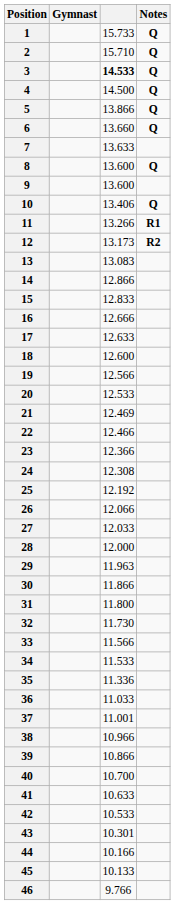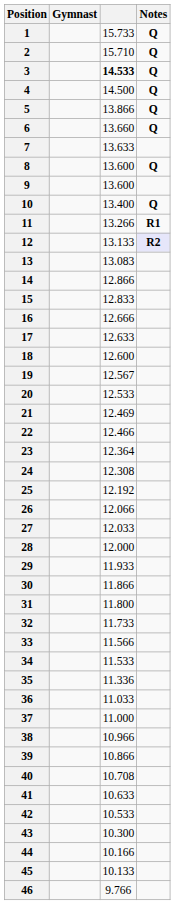 <table class="wikitable sortable" style="text-align:center; font-size:95%">
 <tr>
 <th scope=col>Position</th>
 <th scope=col>Gymnast</th>
 <th scope=col></th>
 <th scope=col>Notes</th>
 </tr>
 <tr>
 <th scope=row>1</th>
 <td align=left></td>
 <td>15.733</td>
 <td><strong>Q</strong></td>
 </tr>
 <tr>
 <th scope=row>2</th>
 <td align=left></td>
 <td>15.710</td>
 <td><strong>Q</strong></td>
 </tr>
 <tr>
 <th scope=row>3</th>
 <td align=left></td>
 <td><strong>14.533</strong></td>
 <td><strong>Q</strong></td>
 </tr>
 <tr>
 <th scope=row>4</th>
 <td align=left></td>
 <td>14.500</td>
 <td><strong>Q</strong></td>
 </tr>
 <tr>
 <th scope=row>5</th>
 <td align=left></td>
 <td>13.866</td>
 <td><strong>Q</strong></td>
 </tr>
 <tr>
 <th scope=row>6</th>
 <td align=left></td>
 <td>13.660</td>
 <td><strong>Q</strong></td>
 </tr>
 <tr>
 <th scope=row>7</th>
 <td align=left></td>
 <td>13.633</td>
 <td></td>
 </tr>
 <tr>
 <th scope=row>8</th>
 <td align=left></td>
 <td>13.600</td>
 <td><strong>Q</strong></td>
 </tr>
 <tr>
 <th scope=row>9</th>
 <td align=left></td>
 <td>13.600</td>
 <td></td>
 </tr>
 <tr>
 <th scope=row>10</th>
 <td align=left></td>
-<td>13.406</td>
+<td>13.400</td>
 <td><strong>Q</strong></td>
 </tr>
 <tr>
 <th scope=row>11</th>
 <td align=left></td>
 <td>13.266</td>
 <td><strong>R1</strong></td>
 </tr>
 <tr>
 <th scope=row>12</th>
 <td align=left></td>
-<td>13.173</td>
-<td><strong>R2</strong></td>
+<td>13.133</td>
+<td style="background: lavender;"><strong>R2</strong></td>
 </tr>
 <tr>
 <th scope=row>13</th>
 <td align=left></td>
 <td>13.083</td>
 <td></td>
 </tr>
 <tr>
 <th scope=row>14</th>
 <td align=left></td>
 <td>12.866</td>
 <td></td>
 </tr>
 <tr>
 <th scope=row>15</th>
 <td align=left></td>
 <td>12.833</td>
 <td></td>
 </tr>
 <tr>
 <th scope=row>16</th>
 <td align=left></td>
 <td>12.666</td>
 <td></td>
 </tr>
 <tr>
 <th scope=row>17</th>
 <td align=left></td>
 <td>12.633</td>
 <td></td>
 </tr>
 <tr>
 <th scope=row>18</th>
 <td align=left></td>
 <td>12.600</td>
 <td></td>
 </tr>
 <tr>
 <th scope=row>19</th>
 <td align=left></td>
-<td>12.566</td>
+<td>12.567</td>
 <td></td>
 </tr>
 <tr>
 <th scope=row>20</th>
 <td align=left></td>
 <td>12.533</td>
 <td></td>
 </tr>
 <tr>
 <th scope=row>21</th>
 <td align=left></td>
 <td>12.469</td>
 <td></td>
 </tr>
 <tr>
 <th scope=row>22</th>
 <td align=left></td>
 <td>12.466</td>
 <td></td>
 </tr>
 <tr>
 <th scope=row>23</th>
 <td align=left></td>
-<td>12.366</td>
+<td>12.364</td>
 <td></td>
 </tr>
 <tr>
 <th scope=row>24</th>
 <td align=left></td>
 <td>12.308</td>
 <td></td>
 </tr>
 <tr>
 <th scope=row>25</th>
 <td align=left></td>
 <td>12.192</td>
 <td></td>
 </tr>
 <tr>
 <th scope=row>26</th>
 <td align=left></td>
 <td>12.066</td>
 <td></td>
 </tr>
 <tr>
 <th scope=row>27</th>
 <td align=left></td>
 <td>12.033</td>
 <td></td>
 </tr>
 <tr>
 <th scope=row>28</th>
 <td align=left></td>
 <td>12.000</td>
 <td></td>
 </tr>
 <tr>
 <th scope=row>29</th>
 <td align=left></td>
-<td>11.963</td>
+<td>11.933</td>
 <td></td>
 </tr>
 <tr>
 <th scope=row>30</th>
 <td align=left></td>
 <td>11.866</td>
 <td></td>
 </tr>
 <tr>
 <th scope=row>31</th>
 <td align=left></td>
 <td>11.800</td>
 <td></td>
 </tr>
 <tr>
 <th scope=row>32</th>
 <td align=left></td>
-<td>11.730</td>
+<td>11.733</td>
 <td></td>
 </tr>
 <tr>
 <th scope=row>33</th>
 <td align=left></td>
 <td>11.566</td>
 <td></td>
 </tr>
 <tr>
 <th scope=row>34</th>
 <td align=left></td>
 <td>11.533</td>
 <td></td>
 </tr>
 <tr>
 <th scope=row>35</th>
 <td align=left></td>
 <td>11.336</td>
 <td></td>
 </tr>
 <tr>
 <th scope=row>36</th>
 <td align=left></td>
 <td>11.033</td>
 <td></td>
 </tr>
 <tr>
 <th scope=row>37</th>
 <td align=left></td>
-<td>11.001</td>
+<td>11.000</td>
 <td></td>
 </tr>
 <tr>
 <th scope=row>38</th>
 <td align=left></td>
 <td>10.966</td>
 <td></td>
 </tr>
 <tr>
 <th scope=row>39</th>
 <td align=left></td>
 <td>10.866</td>
 <td></td>
 </tr>
 <tr>
 <th scope=row>40</th>
 <td align=left></td>
-<td>10.700</td>
+<td>10.708</td>
 <td></td>
 </tr>
 <tr>
 <th scope=row>41</th>
 <td align=left></td>
 <td>10.633</td>
 <td></td>
 </tr>
 <tr>
 <th scope=row>42</th>
 <td align=left></td>
 <td>10.533</td>
 <td></td>
 </tr>
 <tr>
 <th scope=row>43</th>
 <td align=left></td>
-<td>10.301</td>
+<td>10.300</td>
 <td></td>
 </tr>
 <tr>
 <th scope=row>44</th>
 <td align=left></td>
 <td>10.166</td>
 <td></td>
 </tr>
 <tr>
 <th scope=row>45</th>
 <td align=left></td>
 <td>10.133</td>
 <td></td>
 </tr>
 <tr>
 <th scope=row>46</th>
 <td align=left></td>
 <td>9.766</td>
 <td></td>
 </tr>
 </table>
